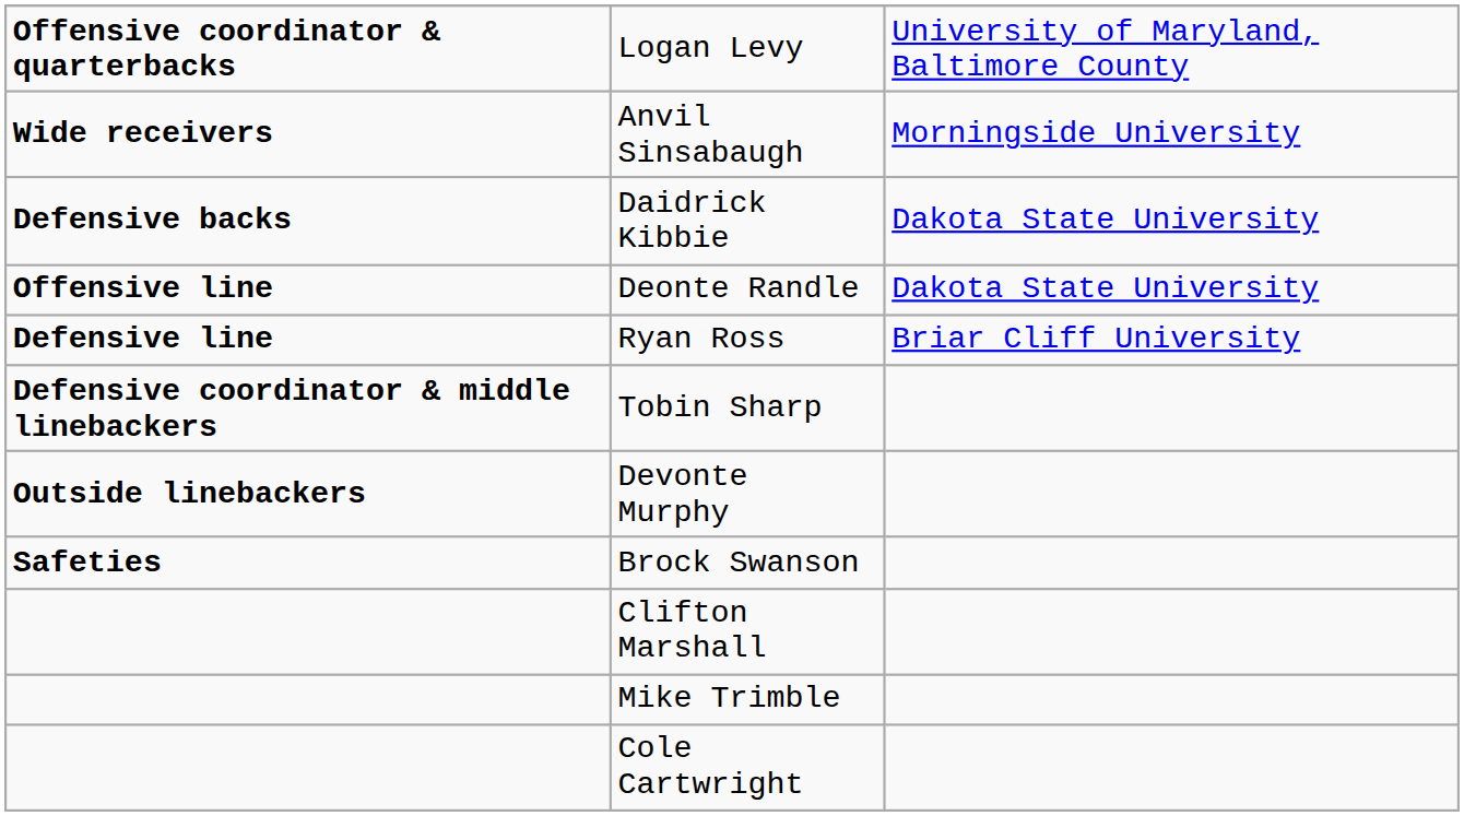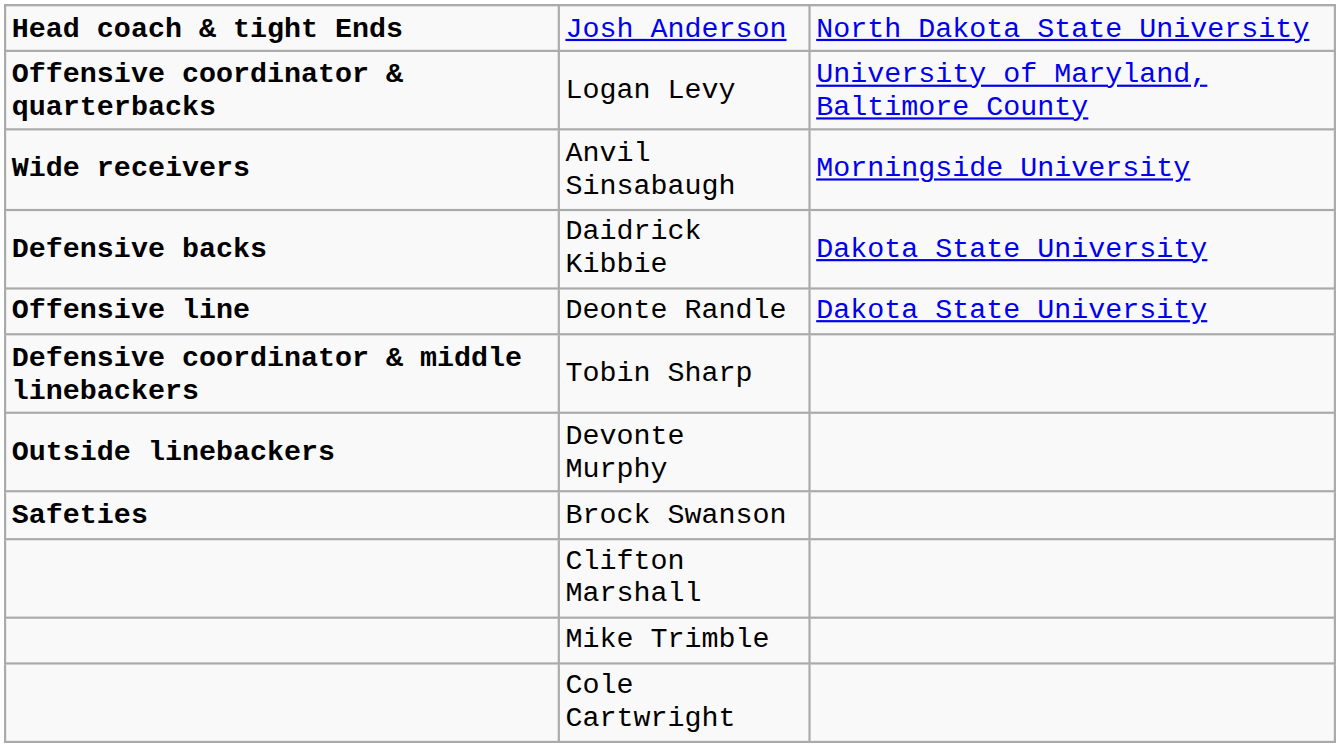 <table class="wikitable">
 <tr>
+</tr>
+<tr>
+<td><strong>Head coach & tight Ends</strong></td>
+<td><a href='#'>Josh Anderson</a></td>
+<td><a href='#'>North Dakota State University</a></td>
 </tr>
 <tr>
 <td><strong>Offensive coordinator & quarterbacks</strong></td>
 <td>Logan Levy</td>
 <td><a href='#'>University of Maryland, Baltimore County</a></td>
 </tr>
 <tr>
 <td><strong>Wide receivers</strong></td>
 <td>Anvil Sinsabaugh</td>
 <td><a href='#'>Morningside University</a></td>
 </tr>
 <tr>
 <td><strong>Defensive backs</strong></td>
 <td>Daidrick Kibbie</td>
 <td><a href='#'>Dakota State University</a></td>
 </tr>
 <tr>
 <td><strong>Offensive line</strong></td>
 <td>Deonte Randle</td>
 <td><a href='#'>Dakota State University</a></td>
-</tr>
-<tr>
-<td><strong>Defensive line</strong></td>
-<td>Ryan Ross</td>
-<td><a href='#'>Briar Cliff University</a></td>
 </tr>
 <tr>
 <td><strong>Defensive coordinator & middle linebackers</strong></td>
 <td>Tobin Sharp</td>
 <td></td>
 </tr>
 <tr>
 <td><strong>Outside linebackers</strong></td>
 <td>Devonte Murphy</td>
 <td></td>
 </tr>
 <tr>
 <td><strong>Safeties</strong></td>
 <td>Brock Swanson</td>
 <td></td>
 </tr>
 <tr>
 <td></td>
 <td>Clifton Marshall</td>
 <td></td>
 </tr>
 <tr>
 <td></td>
 <td>Mike Trimble</td>
 <td></td>
 </tr>
 <tr>
 <td></td>
 <td>Cole Cartwright</td>
 <td></td>
 </tr>
 </table>
